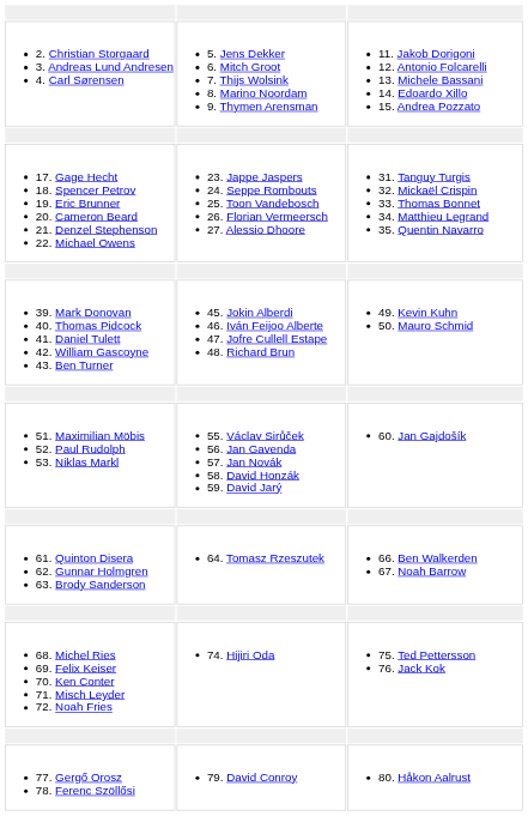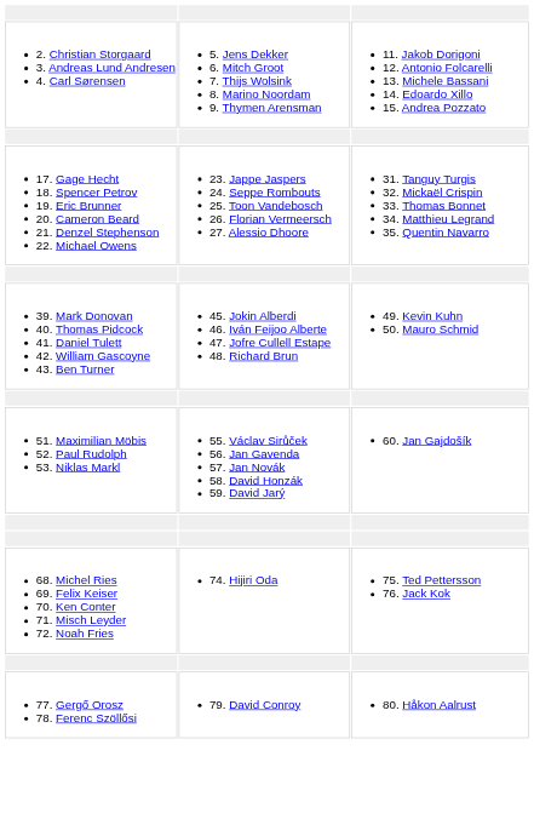 <table>
 <tr align=center bgcolor="#EFEFEF">
 <td width="33%"><br></td>
 <td width="33%"><br></td>
 <td width="34%"><br></td>
 </tr>
 <tr valign="top">
 <td style="border:solid; border-width:1px; border-color:#CCCCCC;"><br><ul><li>2. <a href='#'>Christian Storgaard</a></li><li>3. <a href='#'>Andreas Lund Andresen</a></li><li>4. <a href='#'>Carl Sørensen</a></li></ul></td>
 <td style="border:solid; border-width:1px; border-color:#CCCCCC;"><br><ul><li>5. <a href='#'>Jens Dekker</a></li><li>6. <a href='#'>Mitch Groot</a></li><li>7. <a href='#'>Thijs Wolsink</a></li><li>8. <a href='#'>Marino Noordam</a></li><li>9. <a href='#'>Thymen Arensman</a></li></ul></td>
 <td style="border:solid; border-width:1px; border-color:#CCCCCC;"><br><ul><li>11. <a href='#'>Jakob Dorigoni</a></li><li>12. <a href='#'>Antonio Folcarelli</a></li><li>13. <a href='#'>Michele Bassani</a></li><li>14. <a href='#'>Edoardo Xillo</a></li><li>15. <a href='#'>Andrea Pozzato</a></li></ul></td>
 </tr>
 <tr align=center bgcolor="#EFEFEF">
 <td><br></td>
 <td width="33%"><br></td>
 <td width="34%"><br></td>
 </tr>
 <tr valign="top">
 <td style="border:solid; border-width:1px; border-color:#CCCCCC;"><br><ul><li>17. <a href='#'>Gage Hecht</a></li><li>18. <a href='#'>Spencer Petrov</a></li><li>19. <a href='#'>Eric Brunner</a></li><li>20. <a href='#'>Cameron Beard</a></li><li>21. <a href='#'>Denzel Stephenson</a></li><li>22. <a href='#'>Michael Owens</a></li></ul></td>
 <td style="border:solid; border-width:1px; border-color:#CCCCCC;"><br><ul><li>23. <a href='#'>Jappe Jaspers</a></li><li>24. <a href='#'>Seppe Rombouts</a></li><li>25. <a href='#'>Toon Vandebosch</a></li><li>26. <a href='#'>Florian Vermeersch</a></li><li>27. <a href='#'>Alessio Dhoore</a></li></ul></td>
 <td style="border:solid; border-width:1px; border-color:#CCCCCC;"><br><ul><li>31. <a href='#'>Tanguy Turgis</a></li><li>32. <a href='#'>Mickaël Crispin</a></li><li>33. <a href='#'>Thomas Bonnet</a></li><li>34. <a href='#'>Matthieu Legrand</a></li><li>35. <a href='#'>Quentin Navarro</a></li></ul></td>
 </tr>
 <tr align=center bgcolor="#EFEFEF">
 <td><br></td>
 <td width="33%"><br></td>
 <td width="34%"><br></td>
 </tr>
 <tr valign="top">
 <td style="border:solid; border-width:1px; border-color:#CCCCCC;"><br><ul><li>39. <a href='#'>Mark Donovan</a></li><li>40. <a href='#'>Thomas Pidcock</a></li><li>41. <a href='#'>Daniel Tulett</a></li><li>42. <a href='#'>William Gascoyne</a></li><li>43. <a href='#'>Ben Turner</a></li></ul></td>
 <td style="border:solid; border-width:1px; border-color:#CCCCCC;"><br><ul><li>45. <a href='#'>Jokin Alberdi</a></li><li>46. <a href='#'>Iván Feijoo Alberte</a></li><li>47. <a href='#'>Jofre Cullell Estape</a></li><li>48. <a href='#'>Richard Brun</a></li></ul></td>
 <td style="border:solid; border-width:1px; border-color:#CCCCCC;"><br><ul><li>49. <a href='#'>Kevin Kuhn</a></li><li>50. <a href='#'>Mauro Schmid</a></li></ul></td>
 </tr>
 <tr align=center bgcolor="#EFEFEF">
 <td><br></td>
 <td width="33%"><br></td>
 <td width="34%"><br></td>
 </tr>
 <tr valign="top">
 <td style="border:solid; border-width:1px; border-color:#CCCCCC;"><br><ul><li>51. <a href='#'>Maximilian Möbis</a></li><li>52. <a href='#'>Paul Rudolph</a></li><li>53. <a href='#'>Niklas Markl</a></li></ul></td>
 <td style="border:solid; border-width:1px; border-color:#CCCCCC;"><br><ul><li>55. <a href='#'>Václav Sirůček</a></li><li>56. <a href='#'>Jan Gavenda</a></li><li>57. <a href='#'>Jan Novák</a></li><li>58. <a href='#'>David Honzák</a></li><li>59. <a href='#'>David Jarý</a></li></ul></td>
 <td style="border:solid; border-width:1px; border-color:#CCCCCC;"><br><ul><li>60. <a href='#'>Jan Gajdošík</a></li></ul></td>
 </tr>
 <tr align=center bgcolor="#EFEFEF">
 <td><br></td>
 <td width="33%"><br></td>
 <td width="34%"><br></td>
 </tr>
-<tr valign="top">
-<td style="border:solid; border-width:1px; border-color:#CCCCCC;"><br><ul><li>61. <a href='#'>Quinton Disera</a></li><li>62. <a href='#'>Gunnar Holmgren</a></li><li>63. <a href='#'>Brody Sanderson</a></li></ul></td>
-<td style="border:solid; border-width:1px; border-color:#CCCCCC;"><br><ul><li>64. <a href='#'>Tomasz Rzeszutek</a></li></ul></td>
-<td style="border:solid; border-width:1px; border-color:#CCCCCC;"><br><ul><li>66. <a href='#'>Ben Walkerden</a></li><li>67. <a href='#'>Noah Barrow</a></li></ul></td>
-</tr>
 <tr align=center bgcolor="#EFEFEF">
 <td><br></td>
 <td width="33%"><br></td>
 <td width="34%"><br></td>
 </tr>
 <tr valign="top">
 <td style="border:solid; border-width:1px; border-color:#CCCCCC;"><br><ul><li>68. <a href='#'>Michel Ries</a></li><li>69. <a href='#'>Felix Keiser</a></li><li>70. <a href='#'>Ken Conter</a></li><li>71. <a href='#'>Misch Leyder</a></li><li>72. <a href='#'>Noah Fries</a></li></ul></td>
 <td style="border:solid; border-width:1px; border-color:#CCCCCC;"><br><ul><li>74. <a href='#'>Hijiri Oda</a></li></ul></td>
 <td style="border:solid; border-width:1px; border-color:#CCCCCC;"><br><ul><li>75. <a href='#'>Ted Pettersson</a></li><li>76. <a href='#'>Jack Kok</a></li></ul></td>
 </tr>
 <tr align=center bgcolor="#EFEFEF">
 <td><br></td>
 <td width="33%"><br></td>
 <td width="34%"><br></td>
 </tr>
 <tr valign="top">
 <td style="border:solid; border-width:1px; border-color:#CCCCCC;"><br><ul><li>77. <a href='#'>Gergő Orosz</a></li><li>78. <a href='#'>Ferenc Szöllősi</a></li></ul></td>
 <td style="border:solid; border-width:1px; border-color:#CCCCCC;"><br><ul><li>79. <a href='#'>David Conroy</a></li></ul></td>
 <td style="border:solid; border-width:1px; border-color:#CCCCCC;"><br><ul><li>80. <a href='#'>Håkon Aalrust</a></li></ul></td>
 </tr>
 </table>
